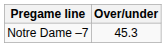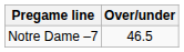 <table class="wikitable">
 <tr align="center">
 <th style=>Pregame line</th>
 <th style=>Over/under</th>
 </tr>
 <tr align="center">
 <td>Notre Dame –7</td>
-<td>45.3</td>
+<td>46.5</td>
 </tr>
 </table>
